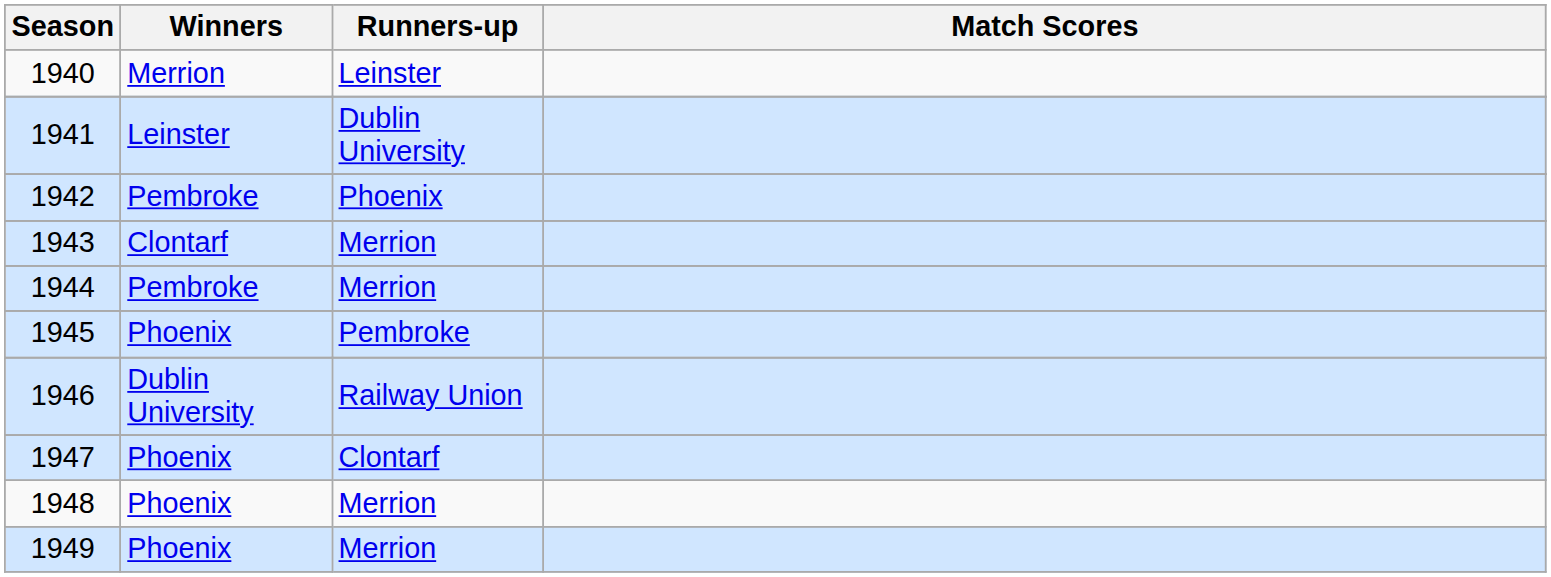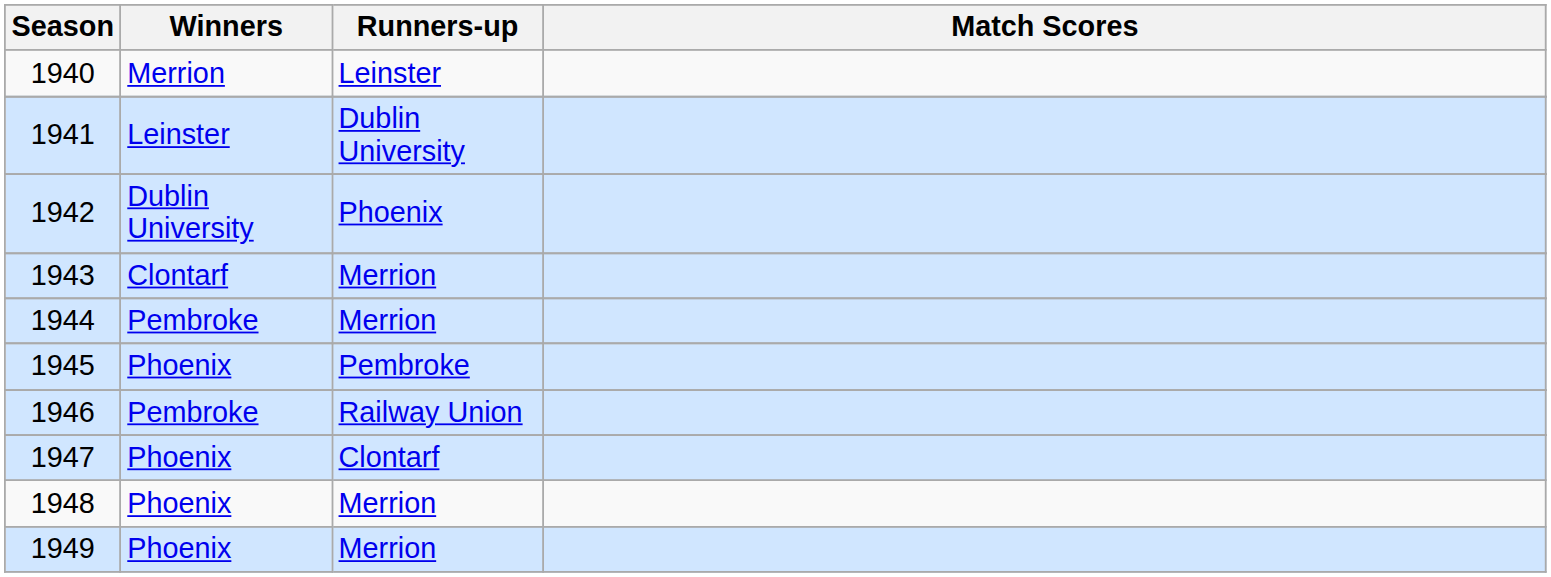 <table class="wikitable">
 <tr>
 <th>Season</th>
 <th width="110">Winners</th>
 <th width="110">Runners-up</th>
 <th width="550">Match Scores</th>
 </tr>
 <tr>
 <td align="center">1940</td>
 <td><a href='#'>Merrion</a></td>
 <td><a href='#'>Leinster</a></td>
 <td></td>
 </tr>
 <tr>
 </tr>
 <tr style="background: #D0E6FF;">
 <td align="center">1941</td>
 <td><a href='#'>Leinster</a></td>
 <td><a href='#'>Dublin University</a></td>
 <td></td>
 </tr>
 <tr>
 </tr>
 <tr style="background: #D0E6FF;">
 <td align="center">1942</td>
-<td><a href='#'>Pembroke</a></td>
+<td><a href='#'>Dublin University</a></td>
 <td><a href='#'>Phoenix</a></td>
 <td></td>
 </tr>
 <tr>
 </tr>
 <tr style="background: #D0E6FF;">
 <td align="center">1943</td>
 <td><a href='#'>Clontarf</a></td>
 <td><a href='#'>Merrion</a></td>
 <td></td>
 </tr>
 <tr>
 </tr>
 <tr style="background: #D0E6FF;">
 <td align="center">1944</td>
 <td><a href='#'>Pembroke</a></td>
 <td><a href='#'>Merrion</a></td>
 <td></td>
 </tr>
 <tr>
 </tr>
 <tr style="background: #D0E6FF;">
 <td align="center">1945</td>
 <td><a href='#'>Phoenix</a></td>
 <td><a href='#'>Pembroke</a></td>
 <td></td>
 </tr>
 <tr>
 </tr>
 <tr style="background: #D0E6FF;">
 <td align="center">1946</td>
-<td><a href='#'>Dublin University</a></td>
+<td><a href='#'>Pembroke</a></td>
 <td><a href='#'>Railway Union</a></td>
 <td></td>
 </tr>
 <tr>
 </tr>
 <tr style="background: #D0E6FF;">
 <td align="center">1947</td>
 <td><a href='#'>Phoenix</a></td>
 <td><a href='#'>Clontarf</a></td>
 <td></td>
 </tr>
 <tr>
 <td align="center">1948</td>
 <td><a href='#'>Phoenix</a></td>
 <td><a href='#'>Merrion</a></td>
 <td></td>
 </tr>
 <tr style="background: #D0E6FF;">
 <td align="center">1949</td>
 <td><a href='#'>Phoenix</a></td>
 <td><a href='#'>Merrion</a></td>
 <td></td>
 </tr>
 </table>
